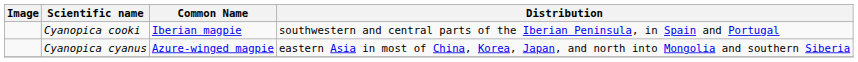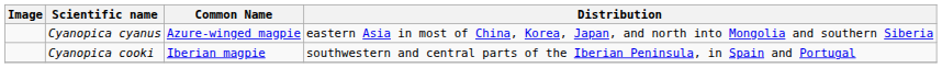 <table class="wikitable">
 <tr>
 <th>Image</th>
 <th>Scientific name</th>
 <th>Common Name</th>
 <th>Distribution</th>
 </tr>
 <tr>
 <td></td>
+<td><em>Cyanopica cyanus</em></td>
+<td><a href='#'>Azure-winged magpie</a></td>
+<td>eastern <a href='#'>Asia</a> in most of <a href='#'>China</a>, <a href='#'>Korea</a>, <a href='#'>Japan</a>, and north into <a href='#'>Mongolia</a> and southern <a href='#'>Siberia</a></td>
+</tr>
+<tr>
+<td></td>
 <td><em>Cyanopica cooki</em></td>
 <td><a href='#'>Iberian magpie</a></td>
 <td>southwestern and central parts of the <a href='#'>Iberian Peninsula</a>, in <a href='#'>Spain</a> and <a href='#'>Portugal</a></td>
 </tr>
 <tr>
-<td></td>
-<td><em>Cyanopica cyanus</em></td>
-<td><a href='#'>Azure-winged magpie</a></td>
-<td>eastern <a href='#'>Asia</a> in most of <a href='#'>China</a>, <a href='#'>Korea</a>, <a href='#'>Japan</a>, and north into <a href='#'>Mongolia</a> and southern <a href='#'>Siberia</a></td>
-</tr>
-<tr>
 </tr>
 </table>
